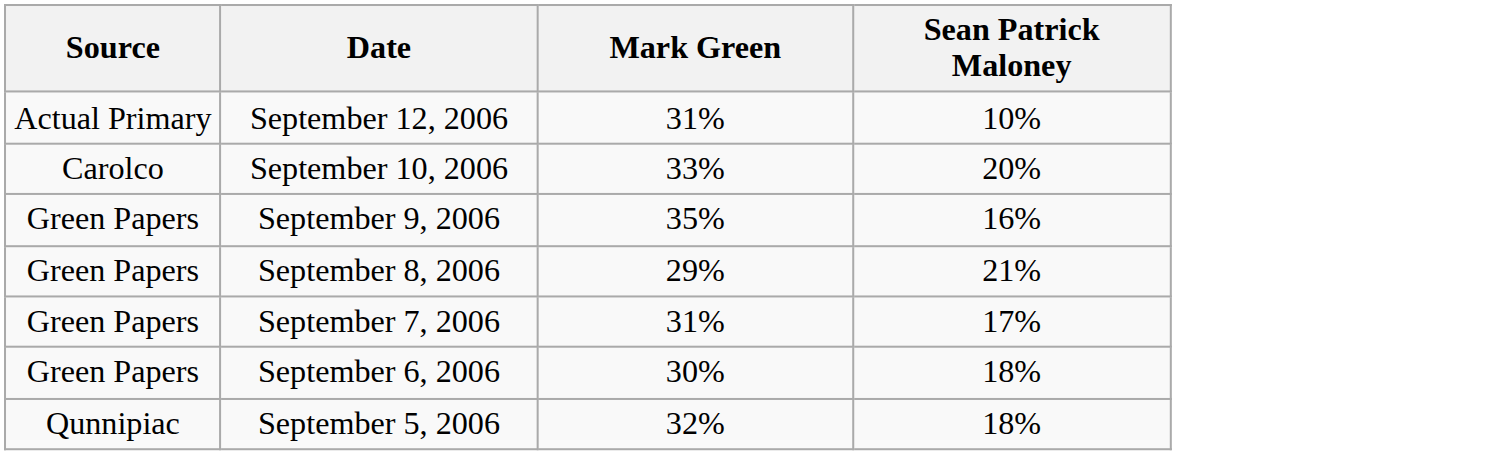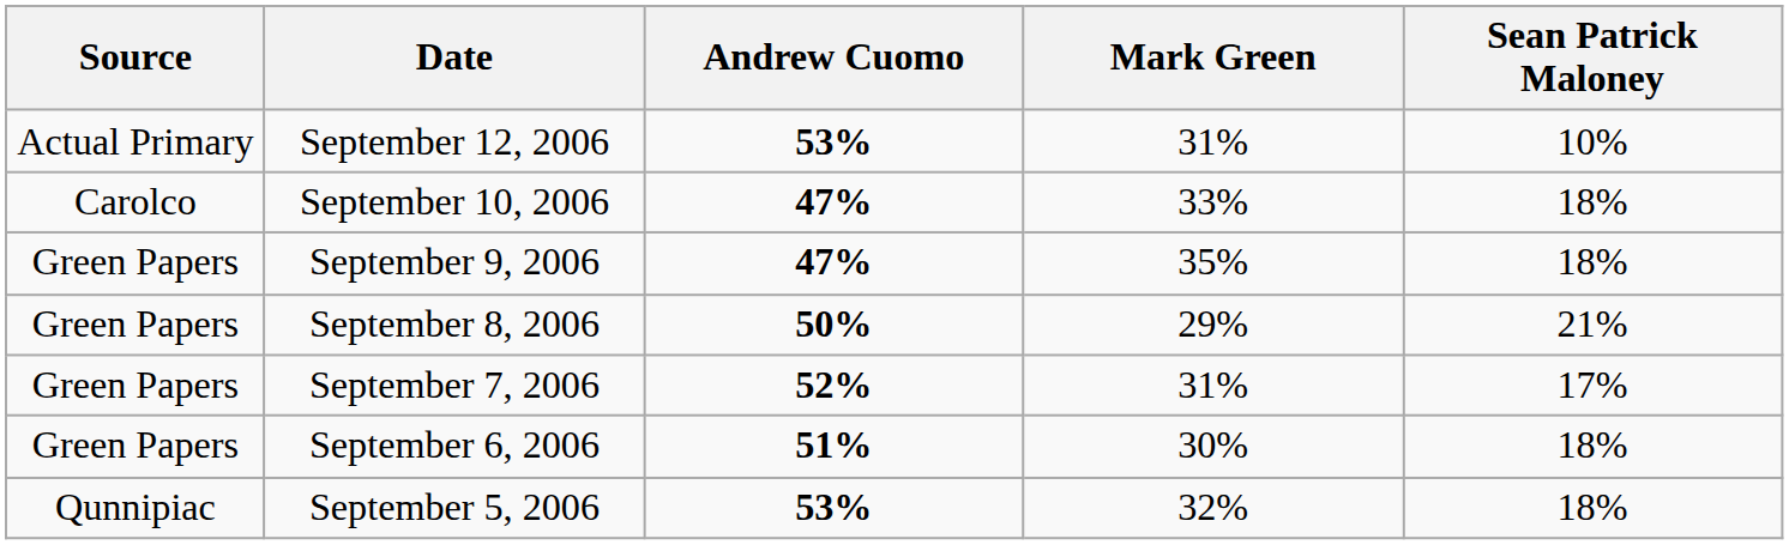 <table class="wikitable">
 <tr>
 <th width=100px>Source</th>
 <th width=150px>Date</th>
+<th width=150px>Andrew Cuomo</th>
 <th width=150px>Mark Green</th>
 <th width=150px>Sean Patrick Maloney</th>
 </tr>
 <tr align="center">
 <td>Actual Primary</td>
 <td>September 12, 2006</td>
+<td><strong>53%</strong></td>
 <td>31%</td>
 <td>10%</td>
 </tr>
 <tr align="center">
 <td>Carolco</td>
 <td>September 10, 2006</td>
+<td><strong>47%</strong></td>
 <td>33%</td>
-<td>20%</td>
+<td>18%</td>
 </tr>
 <tr align="center">
 <td>Green Papers</td>
 <td>September 9, 2006</td>
+<td><strong>47%</strong></td>
 <td>35%</td>
-<td>16%</td>
+<td>18%</td>
 </tr>
 <tr align="center">
 <td>Green Papers</td>
 <td>September 8, 2006</td>
+<td><strong>50%</strong></td>
 <td>29%</td>
 <td>21%</td>
 </tr>
 <tr align="center">
 <td>Green Papers</td>
 <td>September 7, 2006</td>
+<td><strong>52%</strong></td>
 <td>31%</td>
 <td>17%</td>
 </tr>
 <tr align="center">
 <td>Green Papers</td>
 <td>September 6, 2006</td>
+<td><strong>51%</strong></td>
 <td>30%</td>
 <td>18%</td>
 </tr>
 <tr align="center">
 <td>Qunnipiac</td>
 <td>September 5, 2006</td>
+<td><strong>53%</strong></td>
 <td>32%</td>
 <td>18%</td>
 </tr>
 </table>
